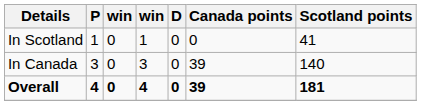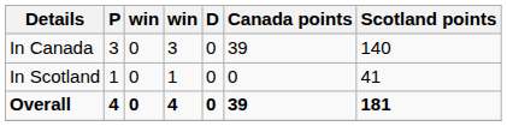 <table class="wikitable center">
 <tr>
 <th align=center>Details</th>
 <th align=center>P</th>
 <th align=center> win</th>
 <th align=center> win</th>
 <th align=center>D</th>
 <th align=center>Canada points</th>
 <th align=center>Scotland points</th>
 </tr>
 <tr>
+<td align=left> In Canada</td>
+<td>3</td>
+<td>0</td>
+<td>3</td>
+<td>0</td>
+<td>39</td>
+<td>140</td>
+</tr>
+<tr>
 <td align=left> In Scotland</td>
 <td>1</td>
 <td>0</td>
 <td>1</td>
 <td>0</td>
 <td>0</td>
 <td>41</td>
-</tr>
-<tr>
-<td align=left> In Canada</td>
-<td>3</td>
-<td>0</td>
-<td>3</td>
-<td>0</td>
-<td>39</td>
-<td>140</td>
 </tr>
 <tr>
 <td><strong>Overall</strong></td>
 <td><strong>4</strong></td>
 <td><strong>0</strong></td>
 <td><strong>4</strong></td>
 <td><strong>0</strong></td>
 <td><strong>39</strong></td>
 <td><strong>181</strong></td>
 </tr>
 <tr>
 </tr>
 </table>
